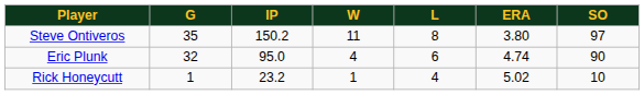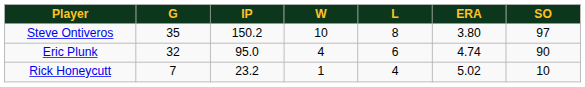 <table class="wikitable sortable">
 <tr>
 <th style="background:#0c371d; color:#ffc322; width:16%;">Player</th>
 <th style="background:#0c371d; color:#ffc322; width:9%;">G</th>
 <th style="background:#0c371d; color:#ffc322; width:9%;">IP</th>
 <th style="background:#0c371d; color:#ffc322; width:9%;">W</th>
 <th style="background:#0c371d; color:#ffc322; width:9%;">L</th>
 <th style="background:#0c371d; color:#ffc322; width:9%;">ERA</th>
 <th style="background:#0c371d; color:#ffc322; width:9%;">SO</th>
 </tr>
 <tr style="text-align:center;">
 <td><a href='#'>Steve Ontiveros</a></td>
 <td>35</td>
 <td>150.2</td>
-<td>11</td>
+<td>10</td>
 <td>8</td>
 <td>3.80</td>
 <td>97</td>
 </tr>
 <tr style="text-align:center;">
 <td><a href='#'>Eric Plunk</a></td>
 <td>32</td>
 <td>95.0</td>
 <td>4</td>
 <td>6</td>
 <td>4.74</td>
 <td>90</td>
 </tr>
 <tr style="text-align:center;">
 <td><a href='#'>Rick Honeycutt</a></td>
-<td>1</td>
+<td>7</td>
 <td>23.2</td>
 <td>1</td>
 <td>4</td>
 <td>5.02</td>
 <td>10</td>
 </tr>
 </table>
